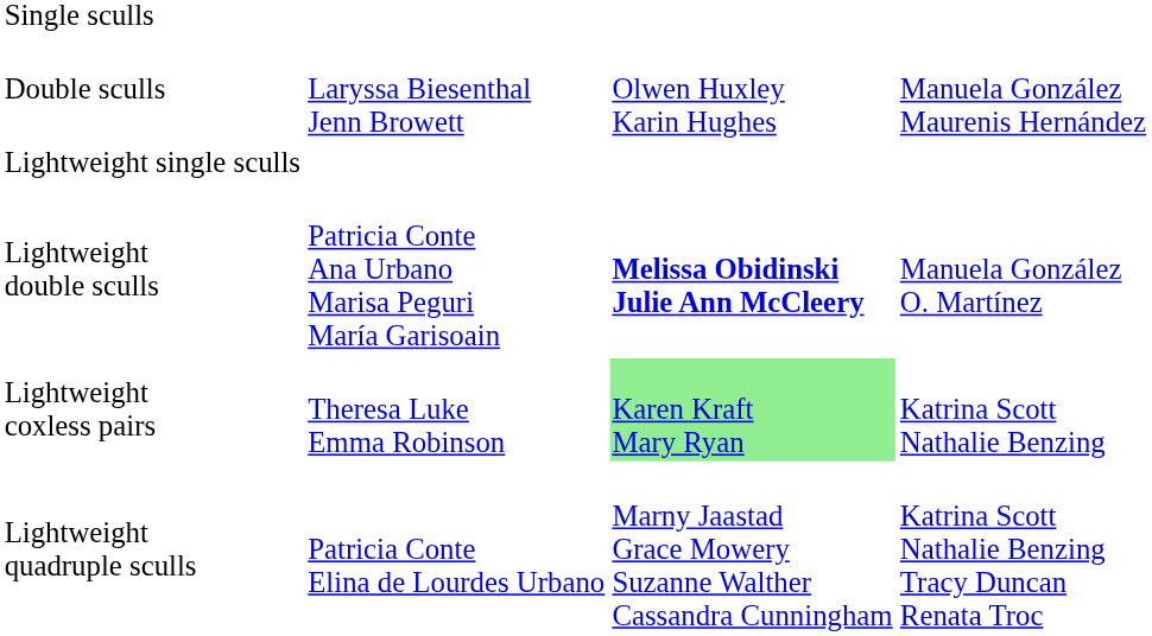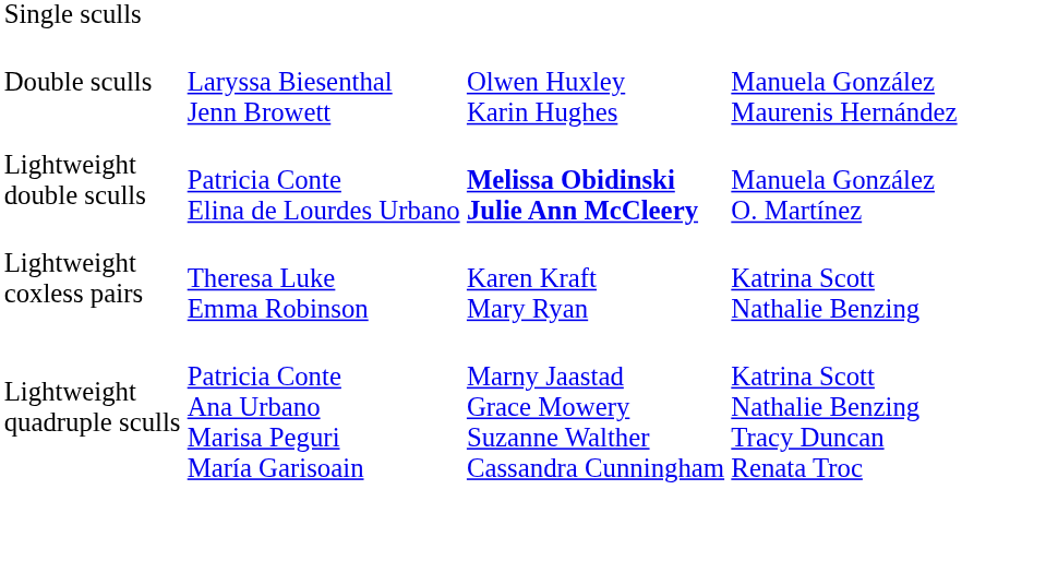 <table>
 <tr>
 <td>Single sculls <br></td>
 <td></td>
 <td></td>
 <td></td>
 </tr>
 <tr>
 <td>Double sculls <br></td>
 <td><br><a href='#'>Laryssa Biesenthal</a><br> <a href='#'>Jenn Browett</a></td>
 <td><br><a href='#'>Olwen Huxley</a><br> <a href='#'>Karin Hughes</a></td>
 <td> <br><a href='#'>Manuela González</a><br> <a href='#'>Maurenis Hernández</a></td>
 </tr>
 <tr>
-<td>Lightweight single sculls  <br></td>
-<td></td>
-<td></td>
-<td></td>
-</tr>
-<tr>
 <td>Lightweight<br>double sculls <br></td>
-<td><br><a href='#'>Patricia Conte</a><br><a href='#'>Ana Urbano</a><br><a href='#'>Marisa Peguri</a><br><a href='#'>María Garisoain</a></td>
+<td><br><a href='#'>Patricia Conte</a><br> <a href='#'>Elina de Lourdes Urbano</a></td>
 <td><strong><br><a href='#'>Melissa Obidinski</a><br> <a href='#'>Julie Ann McCleery</a></strong></td>
 <td><br><a href='#'>Manuela González</a> <br> <a href='#'>O. Martínez</a></td>
 </tr>
 <tr>
 <td>Lightweight<br>coxless pairs<br></td>
 <td><br><a href='#'>Theresa Luke</a> <br> <a href='#'>Emma Robinson</a></td>
-<td style="background: lightgreen;"><br><a href='#'>Karen Kraft</a> <br> <a href='#'>Mary Ryan</a></td>
+<td><br><a href='#'>Karen Kraft</a> <br> <a href='#'>Mary Ryan</a></td>
 <td><br><a href='#'>Katrina Scott</a><br> <a href='#'>Nathalie Benzing</a></td>
 </tr>
 <tr>
 <td>Lightweight<br>quadruple sculls <br></td>
-<td><br><a href='#'>Patricia Conte</a><br> <a href='#'>Elina de Lourdes Urbano</a></td>
+<td><br><a href='#'>Patricia Conte</a><br><a href='#'>Ana Urbano</a><br><a href='#'>Marisa Peguri</a><br><a href='#'>María Garisoain</a></td>
 <td><br><a href='#'>Marny Jaastad</a><br><a href='#'>Grace Mowery</a><br><a href='#'>Suzanne Walther</a><br><a href='#'>Cassandra Cunningham</a></td>
 <td><br><a href='#'>Katrina Scott</a><br><a href='#'>Nathalie Benzing</a><br><a href='#'>Tracy Duncan</a><br><a href='#'>Renata Troc</a></td>
 </tr>
 </table>
